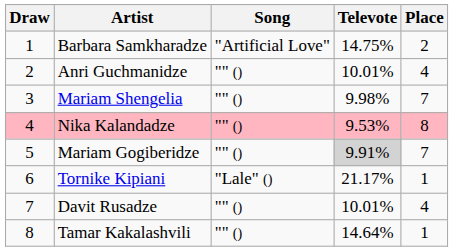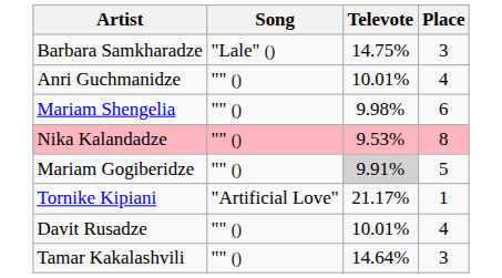 <table class="sortable wikitable" style="margin: 1em auto 1em auto; text-align:center;">
 <tr>
-<th>Draw</th>
 <th>Artist</th>
 <th>Song</th>
 <th>Televote</th>
 <th>Place</th>
 </tr>
 <tr>
-<td>1</td>
 <td align="left">Barbara Samkharadze</td>
-<td align="left">"Artificial Love"</td>
+<td align="left">"Lale" <small>()</small></td>
 <td>14.75%</td>
-<td>2</td>
+<td>3</td>
 </tr>
 <tr>
-<td>2</td>
 <td align="left">Anri Guchmanidze</td>
 <td align="left">"" <small>()</small></td>
 <td>10.01%</td>
 <td>4</td>
 </tr>
 <tr>
-<td>3</td>
 <td align="left"><a href='#'>Mariam Shengelia</a></td>
 <td align="left">"" <small>()</small></td>
 <td>9.98%</td>
-<td>7</td>
+<td>6</td>
 </tr>
 <tr style="background:lightpink;">
-<td>4</td>
 <td align="left">Nika Kalandadze</td>
 <td align="left">"" <small>()</small></td>
 <td>9.53%</td>
 <td>8</td>
 </tr>
 <tr>
-<td>5</td>
 <td align="left">Mariam Gogiberidze</td>
 <td align="left">"" <small>()</small></td>
 <td style="background: lightgrey;">9.91%</td>
-<td>7</td>
+<td>5</td>
 </tr>
 <tr>
-<td>6</td>
 <td align="left"><a href='#'>Tornike Kipiani</a></td>
-<td align="left">"Lale" <small>()</small></td>
+<td align="left">"Artificial Love"</td>
 <td>21.17%</td>
 <td>1</td>
 </tr>
 <tr>
-<td>7</td>
 <td align="left">Davit Rusadze</td>
 <td align="left">"" <small>()</small></td>
 <td>10.01%</td>
 <td>4</td>
 </tr>
 <tr>
-<td>8</td>
 <td align="left">Tamar Kakalashvili</td>
 <td align="left">"" <small>()</small></td>
 <td>14.64%</td>
-<td>1</td>
+<td>3</td>
 </tr>
 </table>
